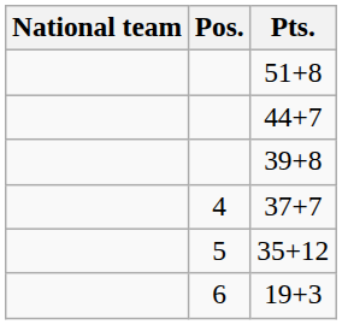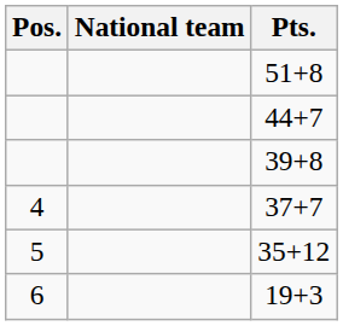 <table class=wikitable>
 <tr>
+<th>Pos.</th>
 <th>National team</th>
-<th>Pos.</th>
 <th>Pts.</th>
 </tr>
 <tr align=center>
+<td></td>
 <td align=left></td>
-<td></td>
 <td>51+8</td>
 </tr>
 <tr align=center>
+<td></td>
 <td align=left></td>
-<td></td>
 <td>44+7</td>
 </tr>
 <tr align=center>
+<td></td>
 <td align=left></td>
-<td></td>
 <td>39+8</td>
 </tr>
 <tr align=center>
+<td>4</td>
 <td align=left></td>
-<td>4</td>
 <td>37+7</td>
 </tr>
 <tr align=center>
+<td>5</td>
 <td align=left></td>
-<td>5</td>
 <td>35+12</td>
 </tr>
 <tr align=center>
+<td>6</td>
 <td align=left></td>
-<td>6</td>
 <td>19+3</td>
 </tr>
 </table>
